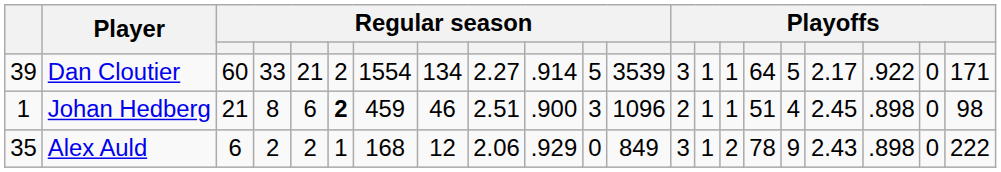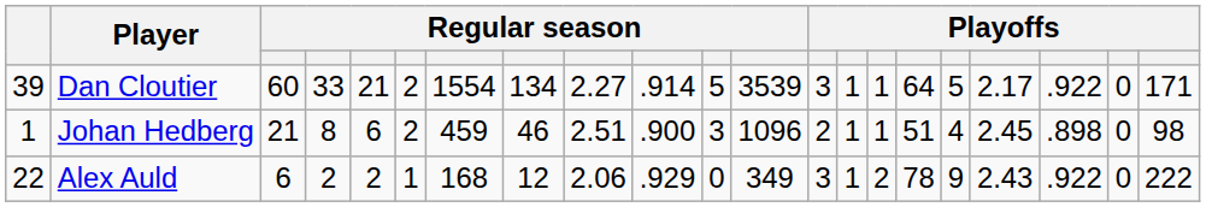 <table class="wikitable plainrowheaders" style="text-align:center;">
 <tr>
 <th scope="col" rowspan="2"></th>
 <th scope="col" rowspan="2">Player</th>
 <th scope=colgroup colspan=10>Regular season</th>
 <th scope=colgroup colspan=9>Playoffs</th>
 </tr>
 <tr>
 <th scope="col"></th>
 <th scope="col"></th>
 <th scope="col"></th>
 <th scope="col"></th>
 <th scope="col"></th>
 <th scope="col"></th>
 <th scope="col"></th>
 <th scope="col"></th>
 <th scope="col"></th>
 <th scope="col"></th>
 <th scope="col"></th>
 <th scope="col"></th>
 <th scope="col"></th>
 <th scope="col"></th>
 <th scope="col"></th>
 <th scope="col"></th>
 <th scope="col"></th>
 <th scope="col"></th>
 <th scope="col"></th>
 </tr>
 <tr>
 <td scope="row">39</td>
 <td align="left"><a href='#'>Dan Cloutier</a></td>
 <td>60</td>
 <td>33</td>
 <td>21</td>
 <td>2</td>
 <td>1554</td>
 <td>134</td>
 <td>2.27</td>
 <td>.914</td>
 <td>5</td>
 <td>3539</td>
 <td>3</td>
 <td>1</td>
 <td>1</td>
 <td>64</td>
 <td>5</td>
 <td>2.17</td>
 <td>.922</td>
 <td>0</td>
 <td>171</td>
 </tr>
 <tr>
 <td scope="row">1</td>
 <td align="left"><a href='#'>Johan Hedberg</a></td>
 <td>21</td>
 <td>8</td>
 <td>6</td>
-<td><strong>2</strong></td>
+<td>2</td>
 <td>459</td>
 <td>46</td>
 <td>2.51</td>
 <td>.900</td>
 <td>3</td>
 <td>1096</td>
 <td>2</td>
 <td>1</td>
 <td>1</td>
 <td>51</td>
 <td>4</td>
 <td>2.45</td>
 <td>.898</td>
 <td>0</td>
 <td>98</td>
 </tr>
 <tr>
-<td scope="row">35</td>
+<td scope="row">22</td>
 <td align="left"><a href='#'>Alex Auld</a></td>
 <td>6</td>
 <td>2</td>
 <td>2</td>
 <td>1</td>
 <td>168</td>
 <td>12</td>
 <td>2.06</td>
 <td>.929</td>
 <td>0</td>
-<td>849</td>
+<td>349</td>
 <td>3</td>
 <td>1</td>
 <td>2</td>
 <td>78</td>
 <td>9</td>
 <td>2.43</td>
-<td>.898</td>
+<td>.922</td>
 <td>0</td>
 <td>222</td>
 </tr>
 </table>
